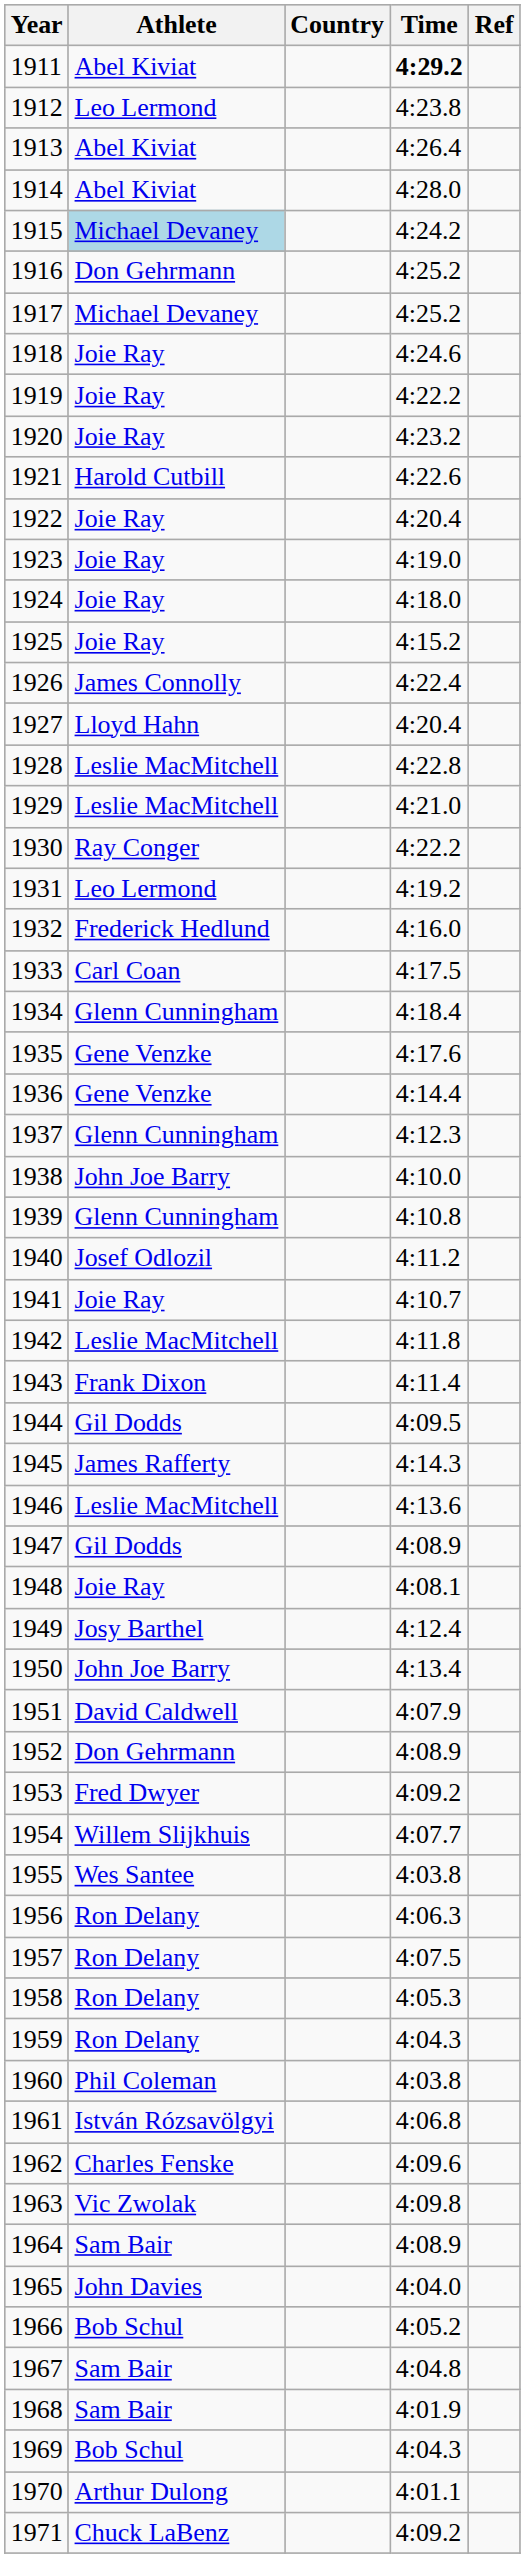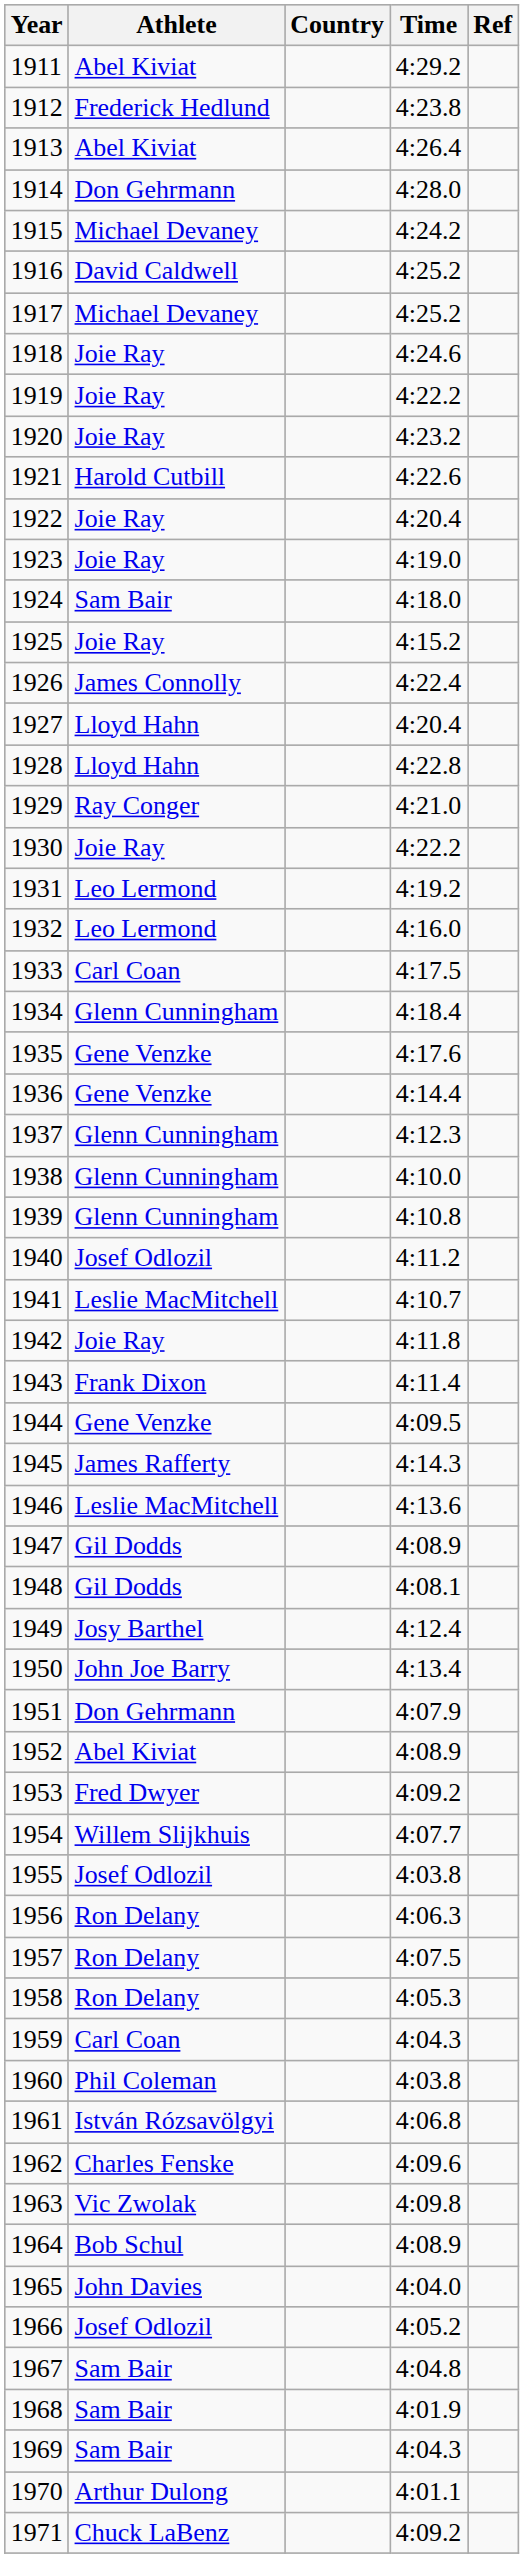 <table class="wikitable">
 <tr>
 <th>Year</th>
 <th>Athlete</th>
 <th>Country</th>
 <th>Time</th>
 <th>Ref</th>
 </tr>
 <tr>
 <td>1911</td>
 <td><a href='#'>Abel Kiviat</a></td>
 <td></td>
-<td><strong>4:29.2</strong></td>
+<td>4:29.2</td>
 <td></td>
 </tr>
 <tr>
 <td>1912</td>
-<td><a href='#'>Leo Lermond</a></td>
+<td><a href='#'>Frederick Hedlund</a></td>
 <td></td>
 <td>4:23.8</td>
 <td></td>
 </tr>
 <tr>
 <td>1913</td>
 <td><a href='#'>Abel Kiviat</a></td>
 <td></td>
 <td>4:26.4</td>
 <td></td>
 </tr>
 <tr>
 <td>1914</td>
-<td><a href='#'>Abel Kiviat</a></td>
+<td><a href='#'>Don Gehrmann</a></td>
 <td></td>
 <td>4:28.0</td>
 <td></td>
 </tr>
 <tr>
 <td>1915</td>
-<td style="background: lightblue;"><a href='#'>Michael Devaney</a></td>
+<td><a href='#'>Michael Devaney</a></td>
 <td></td>
 <td>4:24.2</td>
 <td></td>
 </tr>
 <tr>
 <td>1916</td>
-<td><a href='#'>Don Gehrmann</a></td>
+<td><a href='#'>David Caldwell</a></td>
 <td></td>
 <td>4:25.2</td>
 <td></td>
 </tr>
 <tr>
 <td>1917</td>
 <td><a href='#'>Michael Devaney</a></td>
 <td></td>
 <td>4:25.2</td>
 <td></td>
 </tr>
 <tr>
 <td>1918</td>
 <td><a href='#'>Joie Ray</a></td>
 <td></td>
 <td>4:24.6</td>
 <td></td>
 </tr>
 <tr>
 <td>1919</td>
 <td><a href='#'>Joie Ray</a></td>
 <td></td>
 <td>4:22.2</td>
 <td></td>
 </tr>
 <tr>
 <td>1920</td>
 <td><a href='#'>Joie Ray</a></td>
 <td></td>
 <td>4:23.2</td>
 <td></td>
 </tr>
 <tr>
 <td>1921</td>
 <td><a href='#'>Harold Cutbill</a></td>
 <td></td>
 <td>4:22.6</td>
 <td></td>
 </tr>
 <tr>
 <td>1922</td>
 <td><a href='#'>Joie Ray</a></td>
 <td></td>
 <td>4:20.4</td>
 <td></td>
 </tr>
 <tr>
 <td>1923</td>
 <td><a href='#'>Joie Ray</a></td>
 <td></td>
 <td>4:19.0</td>
 <td></td>
 </tr>
 <tr>
 <td>1924</td>
-<td><a href='#'>Joie Ray</a></td>
+<td><a href='#'>Sam Bair</a></td>
 <td></td>
 <td>4:18.0</td>
 <td></td>
 </tr>
 <tr>
 <td>1925</td>
 <td><a href='#'>Joie Ray</a></td>
 <td></td>
 <td>4:15.2</td>
 <td></td>
 </tr>
 <tr>
 <td>1926</td>
 <td><a href='#'>James Connolly</a></td>
 <td></td>
 <td>4:22.4</td>
 <td></td>
 </tr>
 <tr>
 <td>1927</td>
 <td><a href='#'>Lloyd Hahn</a></td>
 <td></td>
 <td>4:20.4</td>
 <td></td>
 </tr>
 <tr>
 <td>1928</td>
-<td><a href='#'>Leslie MacMitchell</a></td>
+<td><a href='#'>Lloyd Hahn</a></td>
 <td></td>
 <td>4:22.8</td>
 <td></td>
 </tr>
 <tr>
 <td>1929</td>
-<td><a href='#'>Leslie MacMitchell</a></td>
+<td><a href='#'>Ray Conger</a></td>
 <td></td>
 <td>4:21.0</td>
 <td></td>
 </tr>
 <tr>
 <td>1930</td>
-<td><a href='#'>Ray Conger</a></td>
+<td><a href='#'>Joie Ray</a></td>
 <td></td>
 <td>4:22.2</td>
 <td></td>
 </tr>
 <tr>
 <td>1931</td>
 <td><a href='#'>Leo Lermond</a></td>
 <td></td>
 <td>4:19.2</td>
 <td></td>
 </tr>
 <tr>
 <td>1932</td>
-<td><a href='#'>Frederick Hedlund</a></td>
+<td><a href='#'>Leo Lermond</a></td>
 <td></td>
 <td>4:16.0</td>
 <td></td>
 </tr>
 <tr>
 <td>1933</td>
 <td><a href='#'>Carl Coan</a></td>
 <td></td>
 <td>4:17.5</td>
 <td></td>
 </tr>
 <tr>
 <td>1934</td>
 <td><a href='#'>Glenn Cunningham</a></td>
 <td></td>
 <td>4:18.4</td>
 <td></td>
 </tr>
 <tr>
 <td>1935</td>
 <td><a href='#'>Gene Venzke</a></td>
 <td></td>
 <td>4:17.6</td>
 <td></td>
 </tr>
 <tr>
 <td>1936</td>
 <td><a href='#'>Gene Venzke</a></td>
 <td></td>
 <td>4:14.4</td>
 <td></td>
 </tr>
 <tr>
 <td>1937</td>
 <td><a href='#'>Glenn Cunningham</a></td>
 <td></td>
 <td>4:12.3</td>
 <td></td>
 </tr>
 <tr>
 <td>1938</td>
-<td><a href='#'>John Joe Barry</a></td>
+<td><a href='#'>Glenn Cunningham</a></td>
 <td></td>
 <td>4:10.0</td>
 <td></td>
 </tr>
 <tr>
 <td>1939</td>
 <td><a href='#'>Glenn Cunningham</a></td>
 <td></td>
 <td>4:10.8</td>
 <td></td>
 </tr>
 <tr>
 <td>1940</td>
 <td><a href='#'>Josef Odlozil</a></td>
 <td></td>
 <td>4:11.2</td>
 <td></td>
 </tr>
 <tr>
 <td>1941</td>
-<td><a href='#'>Joie Ray</a></td>
+<td><a href='#'>Leslie MacMitchell</a></td>
 <td></td>
 <td>4:10.7</td>
 <td></td>
 </tr>
 <tr>
 <td>1942</td>
-<td><a href='#'>Leslie MacMitchell</a></td>
+<td><a href='#'>Joie Ray</a></td>
 <td></td>
 <td>4:11.8</td>
 <td></td>
 </tr>
 <tr>
 <td>1943</td>
 <td><a href='#'>Frank Dixon</a></td>
 <td></td>
 <td>4:11.4</td>
 <td></td>
 </tr>
 <tr>
 <td>1944</td>
-<td><a href='#'>Gil Dodds</a></td>
+<td><a href='#'>Gene Venzke</a></td>
 <td></td>
 <td>4:09.5</td>
 <td></td>
 </tr>
 <tr>
 <td>1945</td>
 <td><a href='#'>James Rafferty</a></td>
 <td></td>
 <td>4:14.3</td>
 <td></td>
 </tr>
 <tr>
 <td>1946</td>
 <td><a href='#'>Leslie MacMitchell</a></td>
 <td></td>
 <td>4:13.6</td>
 <td></td>
 </tr>
 <tr>
 <td>1947</td>
 <td><a href='#'>Gil Dodds</a></td>
 <td></td>
 <td>4:08.9</td>
 <td></td>
 </tr>
 <tr>
 <td>1948</td>
-<td><a href='#'>Joie Ray</a></td>
+<td><a href='#'>Gil Dodds</a></td>
 <td></td>
 <td>4:08.1</td>
 <td></td>
 </tr>
 <tr>
 <td>1949</td>
 <td><a href='#'>Josy Barthel</a></td>
 <td></td>
 <td>4:12.4</td>
 <td></td>
 </tr>
 <tr>
 <td>1950</td>
 <td><a href='#'>John Joe Barry</a></td>
 <td></td>
 <td>4:13.4</td>
 <td></td>
 </tr>
 <tr>
 <td>1951</td>
-<td><a href='#'>David Caldwell</a></td>
+<td><a href='#'>Don Gehrmann</a></td>
 <td></td>
 <td>4:07.9</td>
 <td></td>
 </tr>
 <tr>
 <td>1952</td>
-<td><a href='#'>Don Gehrmann</a></td>
+<td><a href='#'>Abel Kiviat</a></td>
 <td></td>
 <td>4:08.9</td>
 <td></td>
 </tr>
 <tr>
 <td>1953</td>
 <td><a href='#'>Fred Dwyer</a></td>
 <td></td>
 <td>4:09.2</td>
 <td></td>
 </tr>
 <tr>
 <td>1954</td>
 <td><a href='#'>Willem Slijkhuis</a></td>
 <td></td>
 <td>4:07.7</td>
 <td></td>
 </tr>
 <tr>
 <td>1955</td>
-<td><a href='#'>Wes Santee</a></td>
+<td><a href='#'>Josef Odlozil</a></td>
 <td></td>
 <td>4:03.8</td>
 <td></td>
 </tr>
 <tr>
 <td>1956</td>
 <td><a href='#'>Ron Delany</a></td>
 <td></td>
 <td>4:06.3</td>
 <td></td>
 </tr>
 <tr>
 <td>1957</td>
 <td><a href='#'>Ron Delany</a></td>
 <td></td>
 <td>4:07.5</td>
 <td></td>
 </tr>
 <tr>
 <td>1958</td>
 <td><a href='#'>Ron Delany</a></td>
 <td></td>
 <td>4:05.3</td>
 <td></td>
 </tr>
 <tr>
 <td>1959</td>
-<td><a href='#'>Ron Delany</a></td>
+<td><a href='#'>Carl Coan</a></td>
 <td></td>
 <td>4:04.3</td>
 <td></td>
 </tr>
 <tr>
 <td>1960</td>
 <td><a href='#'>Phil Coleman</a></td>
 <td></td>
 <td>4:03.8</td>
 <td></td>
 </tr>
 <tr>
 <td>1961</td>
 <td><a href='#'>István Rózsavölgyi</a></td>
 <td></td>
 <td>4:06.8</td>
 <td></td>
 </tr>
 <tr>
 <td>1962</td>
 <td><a href='#'>Charles Fenske</a></td>
 <td></td>
 <td>4:09.6</td>
 <td></td>
 </tr>
 <tr>
 <td>1963</td>
 <td><a href='#'>Vic Zwolak</a></td>
 <td></td>
 <td>4:09.8</td>
 <td></td>
 </tr>
 <tr>
 <td>1964</td>
-<td><a href='#'>Sam Bair</a></td>
+<td><a href='#'>Bob Schul</a></td>
 <td></td>
 <td>4:08.9</td>
 <td></td>
 </tr>
 <tr>
 <td>1965</td>
 <td><a href='#'>John Davies</a></td>
 <td></td>
 <td>4:04.0</td>
 <td></td>
 </tr>
 <tr>
 <td>1966</td>
-<td><a href='#'>Bob Schul</a></td>
+<td><a href='#'>Josef Odlozil</a></td>
 <td></td>
 <td>4:05.2</td>
 <td></td>
 </tr>
 <tr>
 <td>1967</td>
 <td><a href='#'>Sam Bair</a></td>
 <td></td>
 <td>4:04.8</td>
 <td></td>
 </tr>
 <tr>
 <td>1968</td>
 <td><a href='#'>Sam Bair</a></td>
 <td></td>
 <td>4:01.9</td>
 <td></td>
 </tr>
 <tr>
 <td>1969</td>
-<td><a href='#'>Bob Schul</a></td>
+<td><a href='#'>Sam Bair</a></td>
 <td></td>
 <td>4:04.3</td>
 <td></td>
 </tr>
 <tr>
 <td>1970</td>
 <td><a href='#'>Arthur Dulong</a></td>
 <td></td>
 <td>4:01.1</td>
 <td></td>
 </tr>
 <tr>
 <td>1971</td>
 <td><a href='#'>Chuck LaBenz</a></td>
 <td></td>
 <td>4:09.2</td>
 <td></td>
 </tr>
 </table>
